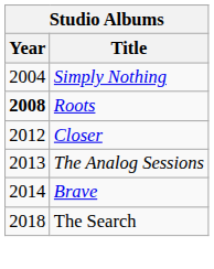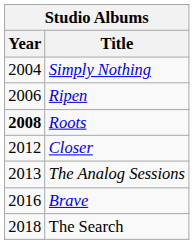 <table class="wikitable">
 <tr>
 <th colspan=2>Studio Albums</th>
 </tr>
 <tr>
 <th>Year</th>
 <th>Title</th>
 </tr>
 <tr>
 <td>2004</td>
 <td><em><a href='#'>Simply Nothing</a></em></td>
+</tr>
+<tr>
+<td>2006</td>
+<td><em><a href='#'>Ripen</a></em></td>
 </tr>
 <tr>
 <td><strong>2008</strong></td>
 <td><em><a href='#'>Roots</a></em></td>
 </tr>
 <tr>
 <td>2012</td>
 <td><em><a href='#'>Closer</a></em></td>
 </tr>
 <tr>
 <td>2013</td>
 <td><em>The Analog Sessions</em></td>
 </tr>
 <tr>
-<td>2014</td>
+<td>2016</td>
 <td><em><a href='#'>Brave</a></em></td>
 </tr>
 <tr>
 <td>2018</td>
 <td>The Search</td>
 </tr>
 </table>
